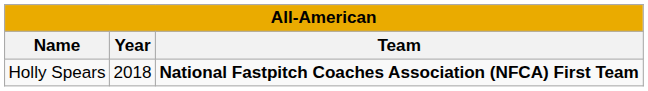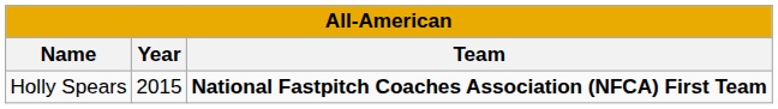 <table class="wikitable">
 <tr>
 <th colspan=3 style="background:#eaab00;">All-American</th>
 </tr>
 <tr>
 <th>Name</th>
 <th>Year</th>
 <th>Team</th>
 </tr>
 <tr>
 <td>Holly Spears</td>
-<td>2018</td>
+<td>2015</td>
 <td><strong>National Fastpitch Coaches Association (NFCA) First Team</strong></td>
 </tr>
 </table>
